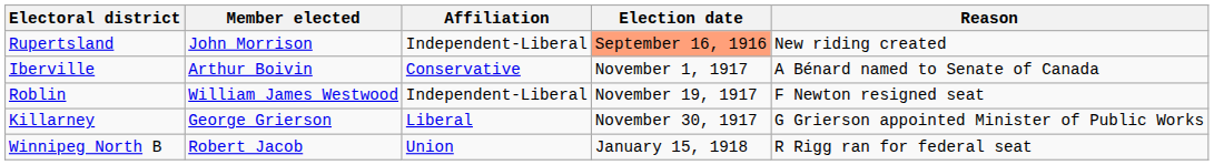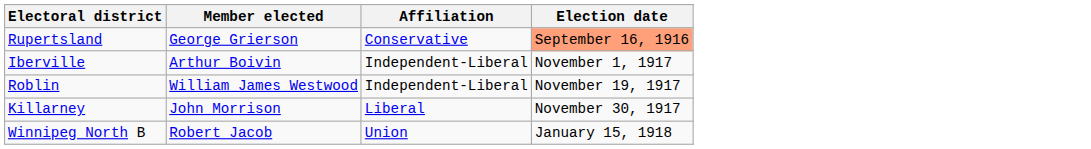 <table class="wikitable sortable">
 <tr>
 <th>Electoral district</th>
 <th>Member elected</th>
 <th>Affiliation</th>
 <th>Election date</th>
-<th>Reason</th>
 </tr>
 <tr>
 <td><a href='#'>Rupertsland</a></td>
-<td><a href='#'>John Morrison</a></td>
-<td>Independent-Liberal</td>
+<td><a href='#'>George Grierson</a></td>
+<td><a href='#'>Conservative</a></td>
 <td style="background: lightsalmon;">September 16, 1916</td>
-<td>New riding created</td>
 </tr>
 <tr>
 <td><a href='#'>Iberville</a></td>
 <td><a href='#'>Arthur Boivin</a></td>
-<td><a href='#'>Conservative</a></td>
+<td>Independent-Liberal</td>
 <td>November 1, 1917</td>
-<td>A Bénard named to Senate of Canada</td>
 </tr>
 <tr>
 <td><a href='#'>Roblin</a></td>
 <td><a href='#'>William James Westwood</a></td>
 <td>Independent-Liberal</td>
 <td>November 19, 1917</td>
-<td>F Newton resigned seat</td>
 </tr>
 <tr>
 <td><a href='#'>Killarney</a></td>
-<td><a href='#'>George Grierson</a></td>
+<td><a href='#'>John Morrison</a></td>
 <td><a href='#'>Liberal</a></td>
 <td>November 30, 1917</td>
-<td>G Grierson appointed Minister of Public Works</td>
 </tr>
 <tr>
 <td><a href='#'>Winnipeg North</a> B</td>
 <td><a href='#'>Robert Jacob</a></td>
 <td><a href='#'>Union</a></td>
 <td>January 15, 1918</td>
-<td>R Rigg ran for federal seat</td>
 </tr>
 </table>
